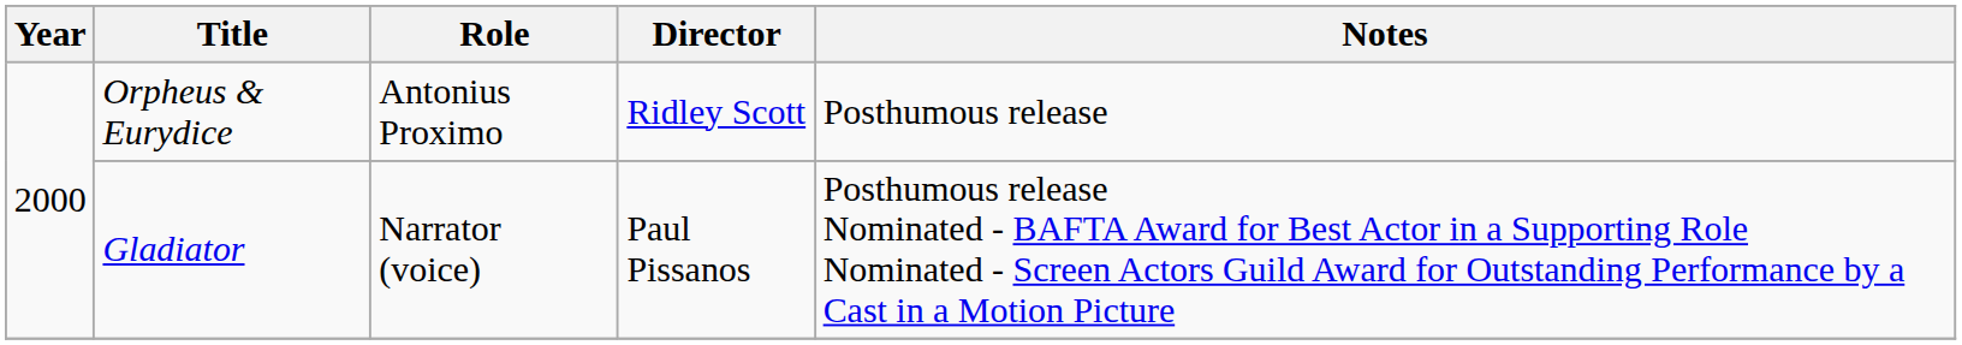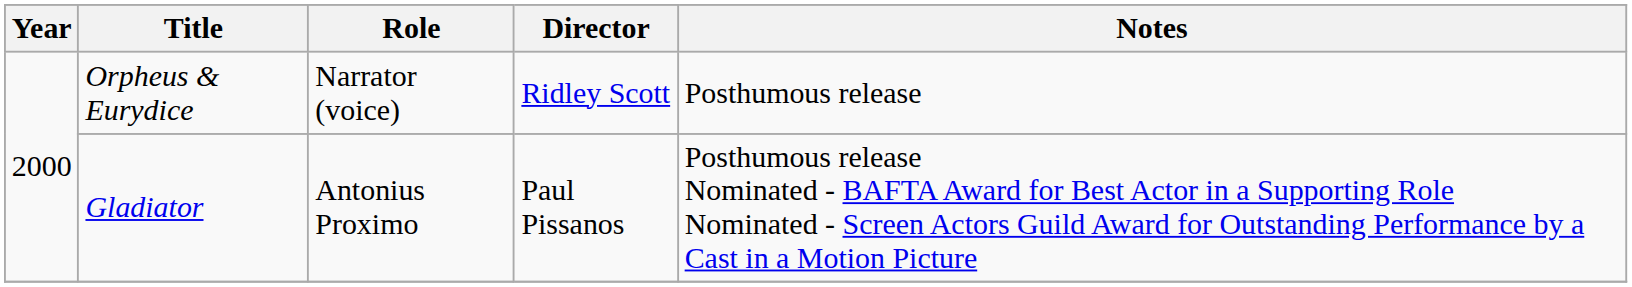 <table class="wikitable sortable">
 <tr>
 <th>Year</th>
 <th>Title</th>
 <th>Role</th>
 <th>Director</th>
 <th class="unsortable">Notes</th>
 </tr>
 <tr>
 <td rowspan="2">2000</td>
 <td><em>Orpheus & Eurydice</em></td>
-<td>Antonius Proximo</td>
+<td>Narrator (voice)</td>
 <td><a href='#'>Ridley Scott</a></td>
 <td>Posthumous release</td>
 </tr>
 <tr>
 <td><em><a href='#'>Gladiator</a></em></td>
-<td>Narrator (voice)</td>
+<td>Antonius Proximo</td>
 <td>Paul Pissanos</td>
 <td>Posthumous release<br>Nominated - <a href='#'>BAFTA Award for Best Actor in a Supporting Role</a><br>Nominated - <a href='#'>Screen Actors Guild Award for Outstanding Performance by a Cast in a Motion Picture</a></td>
 </tr>
 <tr>
 </tr>
 </table>
